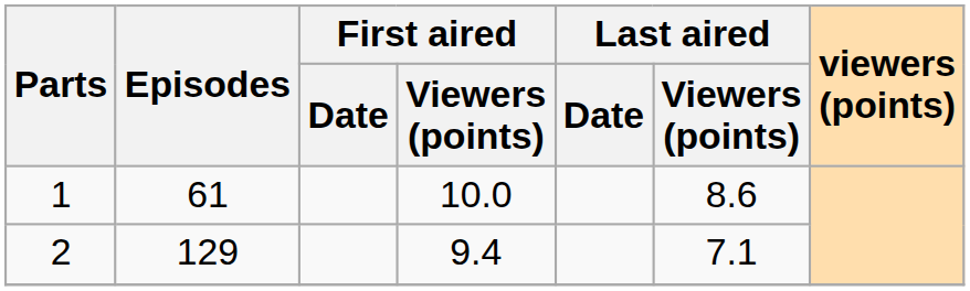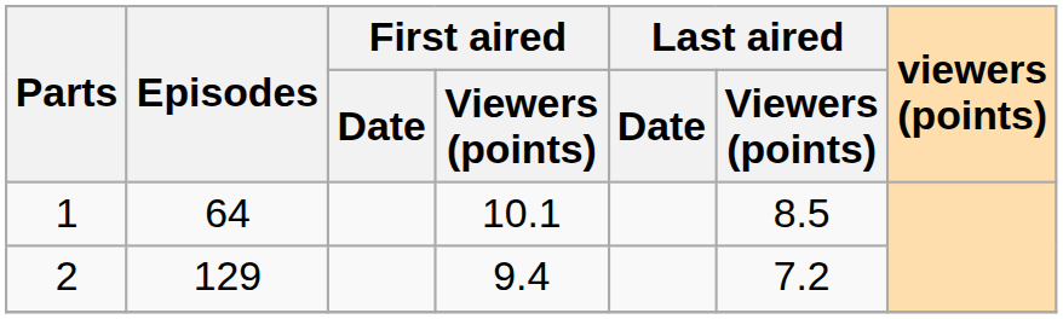 <table class="wikitable" style="text-align: center">
 <tr>
 <th scope="col" rowspan="2">Parts</th>
 <th scope="col" rowspan="2" colspan="1">Episodes</th>
 <th scope="col" colspan="2">First aired</th>
 <th scope="col" colspan="2">Last aired</th>
 <th style="background:#ffdead;" rowspan="2"> viewers <br> (points)</th>
 </tr>
 <tr>
 <th scope="col">Date</th>
 <th scope="col">Viewers<br>(points)</th>
 <th scope="col">Date</th>
 <th scope="col">Viewers<br>(points)</th>
 </tr>
 <tr>
 <td>1</td>
-<td>61</td>
+<td>64</td>
 <td></td>
-<td>10.0</td>
+<td>10.1</td>
 <td></td>
-<td>8.6</td>
+<td>8.5</td>
 <td rowspan="2" style="background:#ffdead;"></td>
 </tr>
 <tr>
 <td>2</td>
 <td>129</td>
 <td></td>
 <td>9.4</td>
 <td></td>
-<td>7.1</td>
+<td>7.2</td>
 </tr>
 <tr>
 </tr>
 </table>
